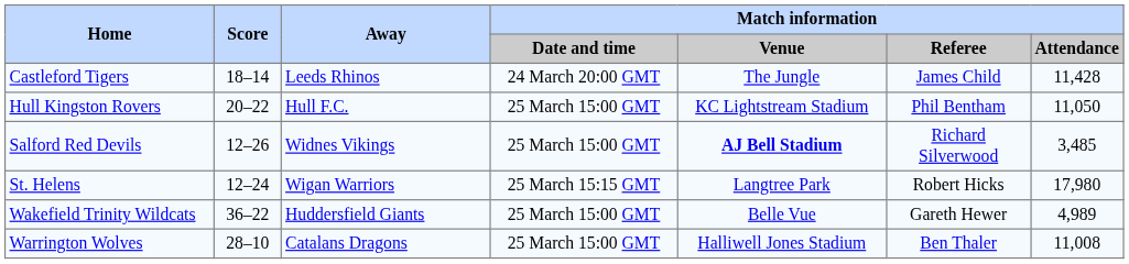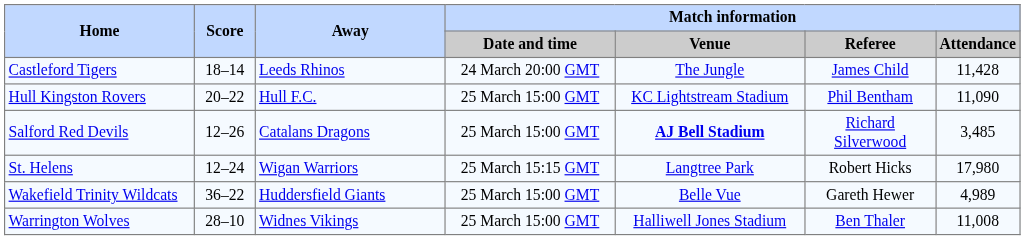 <table border=1 style="border-collapse:collapse; font-size:85%; text-align:center;" cellpadding=3 cellspacing=0 width=100%>
 <tr bgcolor=#C1D8FF>
 <th rowspan=2 width=19%>Home</th>
 <th rowspan=2 width=6%>Score</th>
 <th rowspan=2 width=19%>Away</th>
 <th colspan=6>Match information</th>
 </tr>
 <tr bgcolor=#CCCCCC>
 <th width=17%>Date and time</th>
 <th width=19%>Venue</th>
 <th width=13%>Referee</th>
 <th width=7%>Attendance</th>
 </tr>
 <tr bgcolor=#F5FAFF>
 <td align=left> <a href='#'>Castleford Tigers</a></td>
 <td>18–14</td>
 <td align=left> <a href='#'>Leeds Rhinos</a></td>
 <td>24 March 20:00 <a href='#'>GMT</a></td>
 <td><a href='#'>The Jungle</a></td>
 <td><a href='#'>James Child</a></td>
 <td>11,428</td>
 </tr>
 <tr bgcolor=#F5FAFF>
 <td align=left> <a href='#'>Hull Kingston Rovers</a></td>
 <td>20–22</td>
 <td align=left> <a href='#'>Hull F.C.</a></td>
 <td>25 March 15:00 <a href='#'>GMT</a></td>
 <td><a href='#'>KC Lightstream Stadium</a></td>
 <td><a href='#'>Phil Bentham</a></td>
-<td>11,050</td>
+<td>11,090</td>
 </tr>
 <tr bgcolor=#F5FAFF>
 <td align=left> <a href='#'>Salford Red Devils</a></td>
 <td>12–26</td>
-<td align=left> <a href='#'>Widnes Vikings</a></td>
+<td align=left> <a href='#'>Catalans Dragons</a></td>
 <td>25 March 15:00 <a href='#'>GMT</a></td>
 <td><strong><a href='#'>AJ Bell Stadium</a></strong></td>
 <td><a href='#'>Richard Silverwood</a></td>
 <td>3,485</td>
 </tr>
 <tr bgcolor=#F5FAFF>
 <td align=left> <a href='#'>St. Helens</a></td>
 <td>12–24</td>
 <td align=left> <a href='#'>Wigan Warriors</a></td>
 <td>25 March 15:15 <a href='#'>GMT</a></td>
 <td><a href='#'>Langtree Park</a></td>
 <td>Robert Hicks</td>
 <td>17,980</td>
 </tr>
 <tr bgcolor=#F5FAFF>
 <td align=left> <a href='#'>Wakefield Trinity Wildcats</a></td>
 <td>36–22</td>
 <td align=left> <a href='#'>Huddersfield Giants</a></td>
 <td>25 March 15:00 <a href='#'>GMT</a></td>
 <td><a href='#'>Belle Vue</a></td>
 <td>Gareth Hewer</td>
 <td>4,989</td>
 </tr>
 <tr bgcolor=#F5FAFF>
 <td align=left> <a href='#'>Warrington Wolves</a></td>
 <td>28–10</td>
-<td align=left> <a href='#'>Catalans Dragons</a></td>
+<td align=left> <a href='#'>Widnes Vikings</a></td>
 <td>25 March 15:00 <a href='#'>GMT</a></td>
 <td><a href='#'>Halliwell Jones Stadium</a></td>
 <td><a href='#'>Ben Thaler</a></td>
 <td>11,008</td>
 </tr>
 </table>
